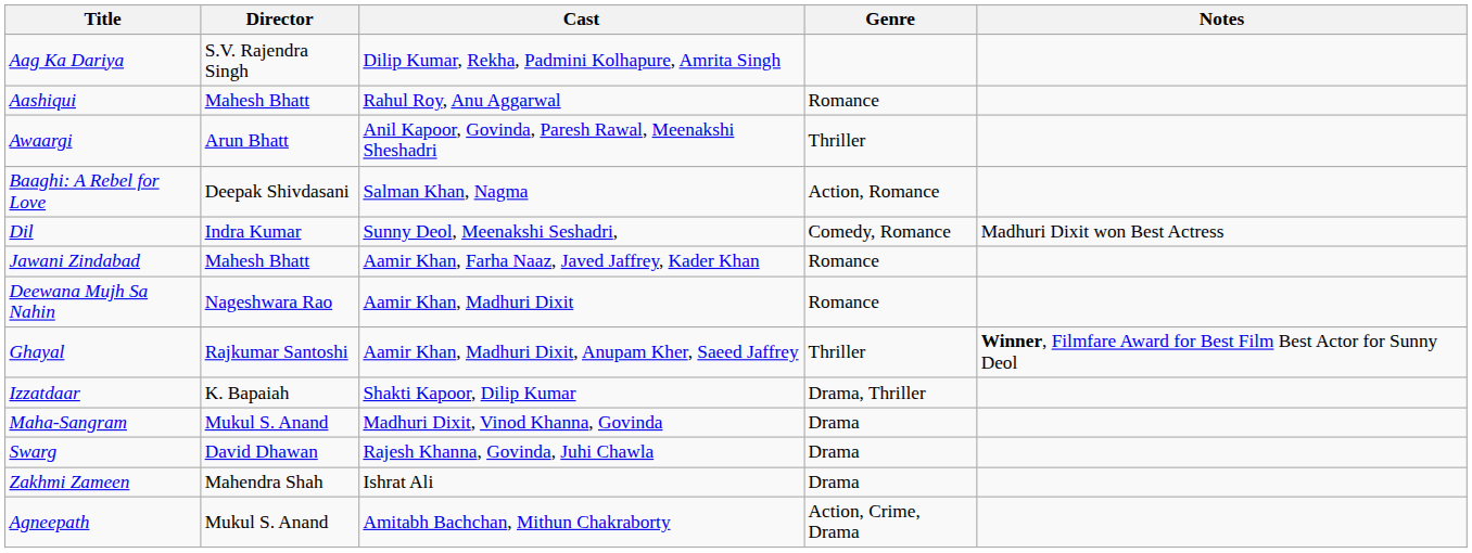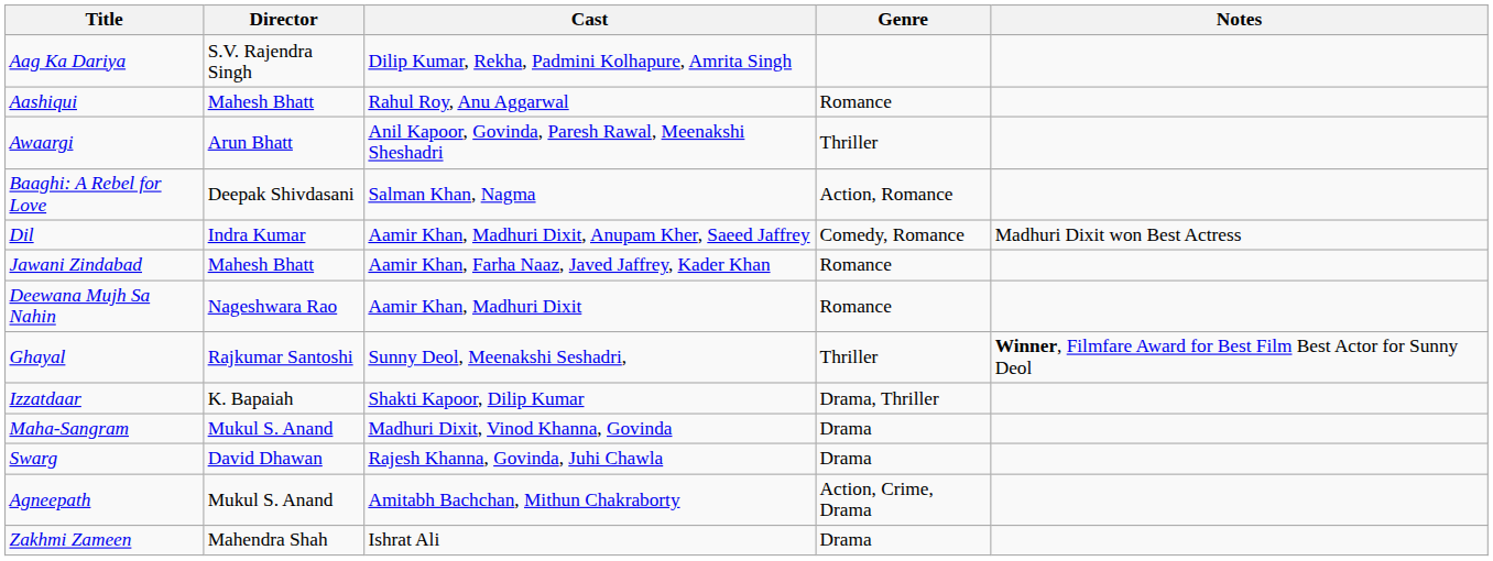 <table class="wikitable sortable">
 <tr>
 <th>Title</th>
 <th>Director</th>
 <th>Cast</th>
 <th>Genre</th>
 <th>Notes</th>
 </tr>
 <tr>
 <td><em><a href='#'>Aag Ka Dariya</a></em></td>
 <td>S.V. Rajendra Singh</td>
 <td><a href='#'>Dilip Kumar</a>, <a href='#'>Rekha</a>, <a href='#'>Padmini Kolhapure</a>, <a href='#'>Amrita Singh</a></td>
 <td></td>
 <td></td>
 </tr>
 <tr>
 <td><em><a href='#'>Aashiqui</a></em></td>
 <td><a href='#'>Mahesh Bhatt</a></td>
 <td><a href='#'>Rahul Roy</a>, <a href='#'>Anu Aggarwal</a></td>
 <td>Romance</td>
 <td></td>
 </tr>
 <tr>
 <td><em><a href='#'>Awaargi</a></em></td>
 <td><a href='#'>Arun Bhatt</a></td>
 <td><a href='#'>Anil Kapoor</a>, <a href='#'>Govinda</a>, <a href='#'>Paresh Rawal</a>, <a href='#'>Meenakshi Sheshadri</a></td>
 <td>Thriller</td>
 <td></td>
 </tr>
 <tr>
 <td><em><a href='#'>Baaghi: A Rebel for Love</a></em></td>
 <td>Deepak Shivdasani</td>
 <td><a href='#'>Salman Khan</a>, <a href='#'>Nagma</a></td>
 <td>Action, Romance</td>
 <td></td>
 </tr>
 <tr>
 <td><em><a href='#'>Dil</a></em></td>
 <td><a href='#'>Indra Kumar</a></td>
-<td><a href='#'>Sunny Deol</a>, <a href='#'>Meenakshi Seshadri</a>,</td>
+<td><a href='#'>Aamir Khan</a>, <a href='#'>Madhuri Dixit</a>, <a href='#'>Anupam Kher</a>, <a href='#'>Saeed Jaffrey</a></td>
 <td>Comedy, Romance</td>
 <td>Madhuri Dixit won Best Actress</td>
 </tr>
 <tr>
 <td><em><a href='#'>Jawani Zindabad</a></em></td>
 <td><a href='#'>Mahesh Bhatt</a></td>
 <td><a href='#'>Aamir Khan</a>, <a href='#'>Farha Naaz</a>, <a href='#'>Javed Jaffrey</a>, <a href='#'>Kader Khan</a></td>
 <td>Romance</td>
 <td></td>
 </tr>
 <tr>
 <td><em><a href='#'>Deewana Mujh Sa Nahin</a></em></td>
 <td><a href='#'>Nageshwara Rao</a></td>
 <td><a href='#'>Aamir Khan</a>, <a href='#'>Madhuri Dixit</a></td>
 <td>Romance</td>
 <td></td>
 </tr>
 <tr>
 <td><em><a href='#'>Ghayal</a></em></td>
 <td><a href='#'>Rajkumar Santoshi</a></td>
-<td><a href='#'>Aamir Khan</a>, <a href='#'>Madhuri Dixit</a>, <a href='#'>Anupam Kher</a>, <a href='#'>Saeed Jaffrey</a></td>
+<td><a href='#'>Sunny Deol</a>, <a href='#'>Meenakshi Seshadri</a>,</td>
 <td>Thriller</td>
 <td><strong>Winner</strong>, <a href='#'>Filmfare Award for Best Film</a> Best Actor for Sunny Deol</td>
 </tr>
 <tr>
 <td><em><a href='#'>Izzatdaar</a></em></td>
 <td>K. Bapaiah</td>
 <td><a href='#'>Shakti Kapoor</a>, <a href='#'>Dilip Kumar</a></td>
 <td>Drama, Thriller</td>
 <td></td>
 </tr>
 <tr>
 <td><em><a href='#'>Maha-Sangram</a></em></td>
 <td><a href='#'>Mukul S. Anand</a></td>
 <td><a href='#'>Madhuri Dixit</a>, <a href='#'>Vinod Khanna</a>, <a href='#'>Govinda</a></td>
 <td>Drama</td>
 <td></td>
 </tr>
 <tr>
 <td><em><a href='#'>Swarg</a></em></td>
 <td><a href='#'>David Dhawan</a></td>
 <td><a href='#'>Rajesh Khanna</a>, <a href='#'>Govinda</a>, <a href='#'>Juhi Chawla</a></td>
 <td>Drama</td>
 <td></td>
 </tr>
 <tr>
+<td><em><a href='#'>Agneepath</a></em></td>
+<td>Mukul S. Anand</td>
+<td><a href='#'>Amitabh Bachchan</a>, <a href='#'>Mithun Chakraborty</a></td>
+<td>Action, Crime, Drama</td>
+<td></td>
+</tr>
+<tr>
 <td><em><a href='#'>Zakhmi Zameen</a></em></td>
 <td>Mahendra Shah</td>
 <td>Ishrat Ali</td>
 <td>Drama</td>
 <td></td>
 </tr>
-<tr>
-<td><em><a href='#'>Agneepath</a></em></td>
-<td>Mukul S. Anand</td>
-<td><a href='#'>Amitabh Bachchan</a>, <a href='#'>Mithun Chakraborty</a></td>
-<td>Action, Crime, Drama</td>
-<td></td>
-</tr>
 </table>
